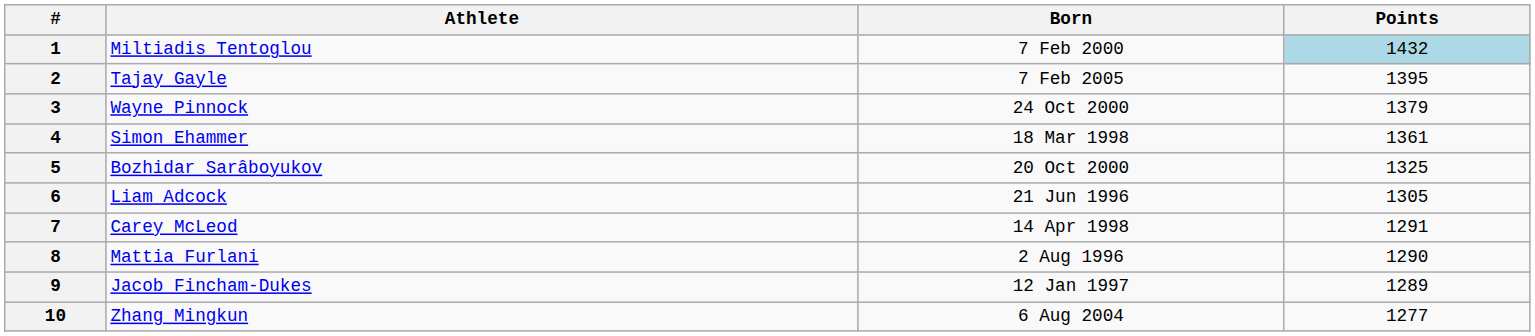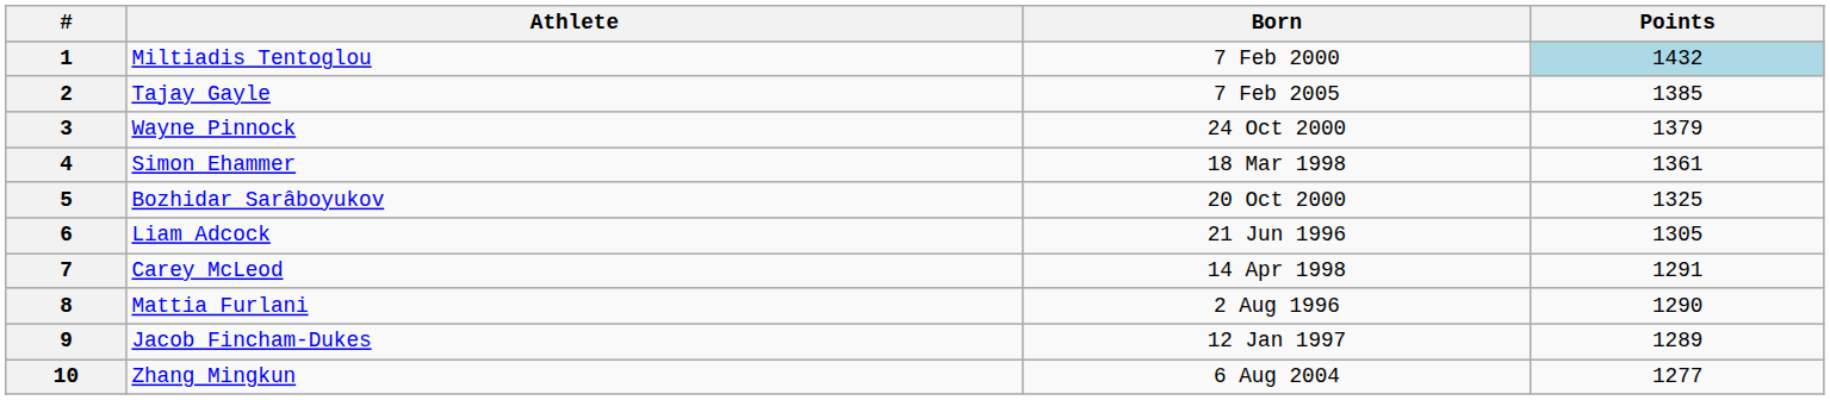 <table class="wikitable" width=80% style="font-size:90%; text-align:center;">
 <tr>
 <th>#</th>
 <th>Athlete</th>
 <th>Born</th>
 <th>Points</th>
 </tr>
 <tr>
 <th>1</th>
 <td align=left> <a href='#'>Miltiadis Tentoglou</a></td>
 <td>7 Feb 2000</td>
 <td style="background: lightblue;">1432</td>
 </tr>
 <tr>
 <th>2</th>
 <td align=left> <a href='#'>Tajay Gayle</a></td>
 <td>7 Feb 2005</td>
-<td>1395</td>
+<td>1385</td>
 </tr>
 <tr>
 <th>3</th>
 <td align=left> <a href='#'>Wayne Pinnock</a></td>
 <td>24 Oct 2000</td>
 <td>1379</td>
 </tr>
 <tr>
 <th>4</th>
 <td align=left> <a href='#'>Simon Ehammer</a></td>
 <td>18 Mar 1998</td>
 <td>1361</td>
 </tr>
 <tr>
 <th>5</th>
 <td align=left> <a href='#'>Bozhidar Sarâboyukov</a></td>
 <td>20 Oct 2000</td>
 <td>1325</td>
 </tr>
 <tr>
 <th>6</th>
 <td align=left> <a href='#'>Liam Adcock</a></td>
 <td>21 Jun 1996</td>
 <td>1305</td>
 </tr>
 <tr>
 <th>7</th>
 <td align=left> <a href='#'>Carey McLeod</a></td>
 <td>14 Apr 1998</td>
 <td>1291</td>
 </tr>
 <tr>
 <th>8</th>
 <td align=left> <a href='#'>Mattia Furlani</a></td>
 <td>2 Aug 1996</td>
 <td>1290</td>
 </tr>
 <tr>
 <th>9</th>
 <td align=left> <a href='#'>Jacob Fincham-Dukes</a></td>
 <td>12 Jan 1997</td>
 <td>1289</td>
 </tr>
 <tr>
 <th>10</th>
 <td align=left> <a href='#'>Zhang Mingkun</a></td>
 <td>6 Aug 2004</td>
 <td>1277</td>
 </tr>
 </table>
